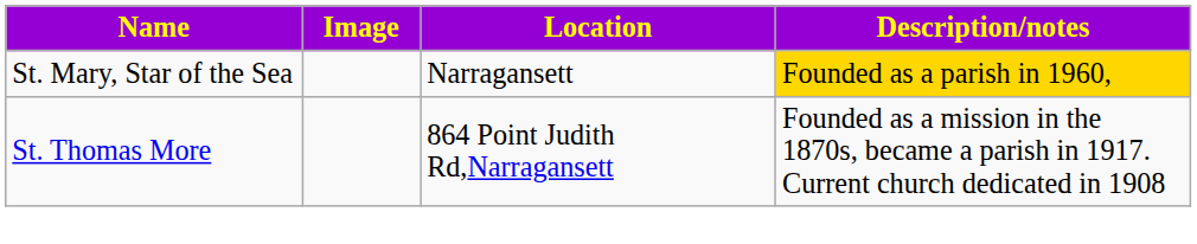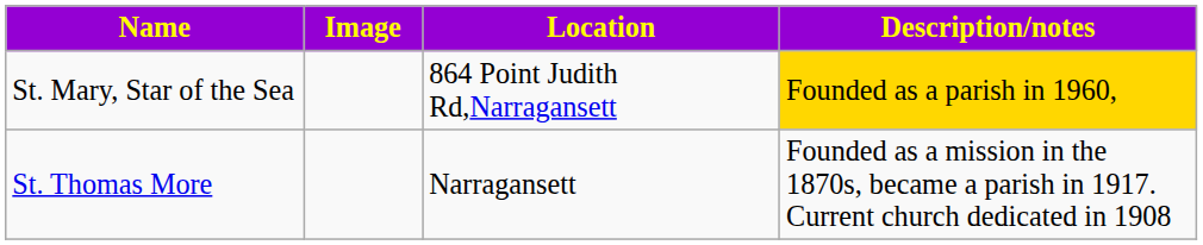 <table class="wikitable sortable" style="width:75%">
 <tr>
 <th style="background:darkviolet; color:yellow;" width="25%"><strong>Name</strong></th>
 <th style="background:darkviolet; color:yellow;" width="10%"><strong>Image</strong></th>
 <th style="background:darkviolet; color:yellow;" width="30%"><strong>Location</strong></th>
 <th style="background:darkviolet; color:yellow;" width="35%"><strong>Description/notes</strong></th>
 </tr>
 <tr>
 <td>St. Mary, Star of the Sea</td>
 <td></td>
-<td>Narragansett</td>
+<td>864 Point Judith Rd,<a href='#'>Narragansett</a></td>
 <td style="background: gold;">Founded as a parish in 1960,</td>
 </tr>
 <tr>
 <td><a href='#'>St. Thomas More</a></td>
 <td></td>
-<td>864 Point Judith Rd,<a href='#'>Narragansett</a></td>
+<td>Narragansett</td>
 <td>Founded as a mission in the 1870s, became a parish in 1917. Current church dedicated in 1908</td>
 </tr>
 </table>
